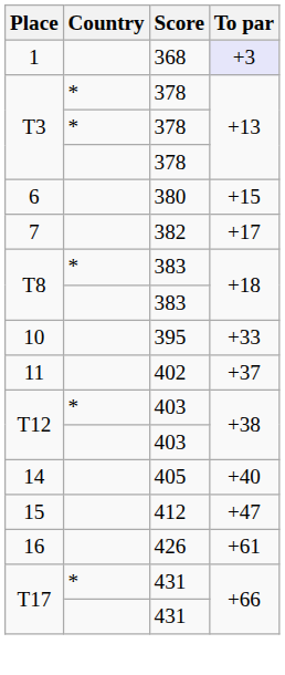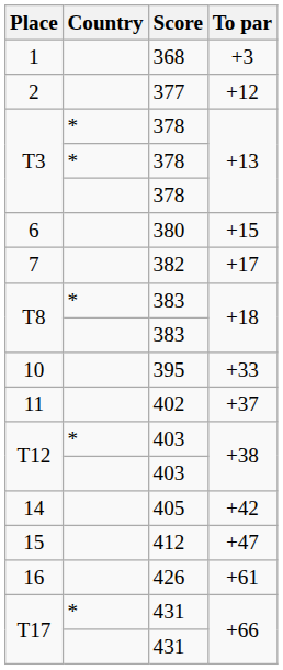 <table class="wikitable" style="font-size:95%;">
 <tr>
 <th>Place</th>
 <th>Country</th>
 <th>Score</th>
 <th>To par</th>
 </tr>
 <tr>
 <td align=center>1</td>
 <td></td>
 <td>368</td>
-<td align=center style="background: lavender;">+3</td>
+<td align=center>+3</td>
+</tr>
+<tr>
+<td align=center>2</td>
+<td></td>
+<td>377</td>
+<td align=center>+12</td>
 </tr>
 <tr>
 <td rowspan="3" align="center">T3</td>
 <td> *</td>
 <td>378</td>
 <td rowspan="3" align="center">+13</td>
 </tr>
 <tr>
 <td> *</td>
 <td>378</td>
 </tr>
 <tr>
 <td></td>
 <td>378</td>
 </tr>
 <tr>
 <td align=center>6</td>
 <td></td>
 <td>380</td>
 <td align=center>+15</td>
 </tr>
 <tr>
 <td align=center>7</td>
 <td></td>
 <td>382</td>
 <td align=center>+17</td>
 </tr>
 <tr>
 <td rowspan="2" align="center">T8</td>
 <td> *</td>
 <td>383</td>
 <td rowspan="2" align="center">+18</td>
 </tr>
 <tr>
 <td></td>
 <td>383</td>
 </tr>
 <tr>
 <td align=center>10</td>
 <td></td>
 <td>395</td>
 <td align=center>+33</td>
 </tr>
 <tr>
 <td align=center>11</td>
 <td></td>
 <td>402</td>
 <td align=center>+37</td>
 </tr>
 <tr>
 <td rowspan="2" align="center">T12</td>
 <td> *</td>
 <td>403</td>
 <td rowspan="2" align="center">+38</td>
 </tr>
 <tr>
 <td></td>
 <td>403</td>
 </tr>
 <tr>
 <td align=center>14</td>
 <td></td>
 <td>405</td>
-<td align=center>+40</td>
+<td align=center>+42</td>
 </tr>
 <tr>
 <td align=center>15</td>
 <td></td>
 <td>412</td>
 <td align=center>+47</td>
 </tr>
 <tr>
 <td align=center>16</td>
 <td></td>
 <td>426</td>
 <td align=center>+61</td>
 </tr>
 <tr>
 <td rowspan="2" align=center>T17</td>
 <td> *</td>
 <td>431</td>
 <td rowspan="2" align=center>+66</td>
 </tr>
 <tr>
 <td></td>
 <td>431</td>
 </tr>
 </table>
